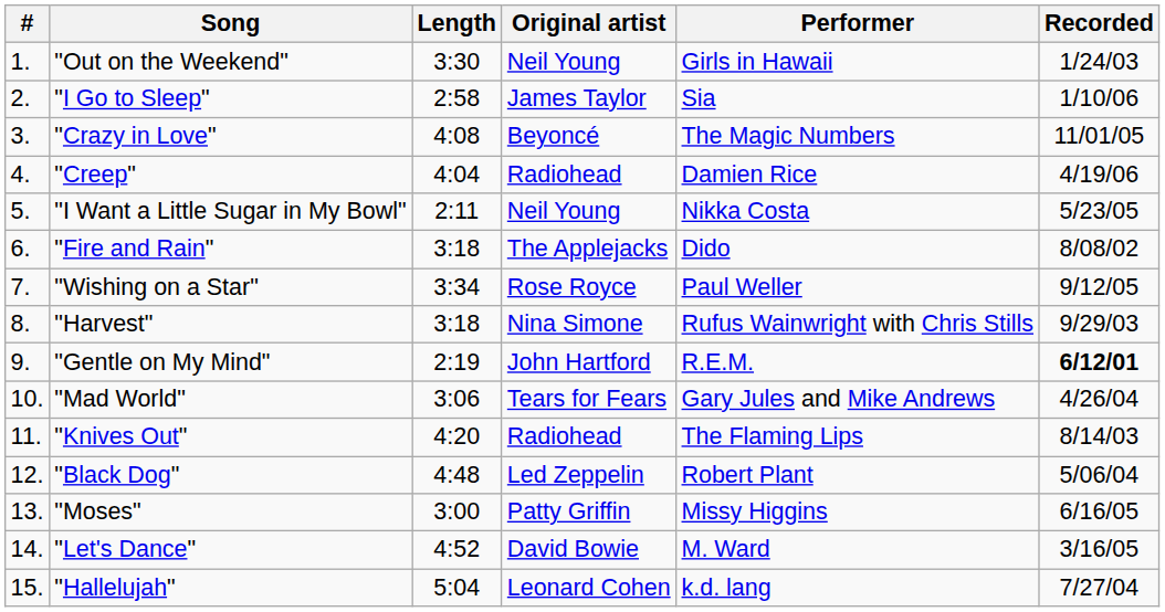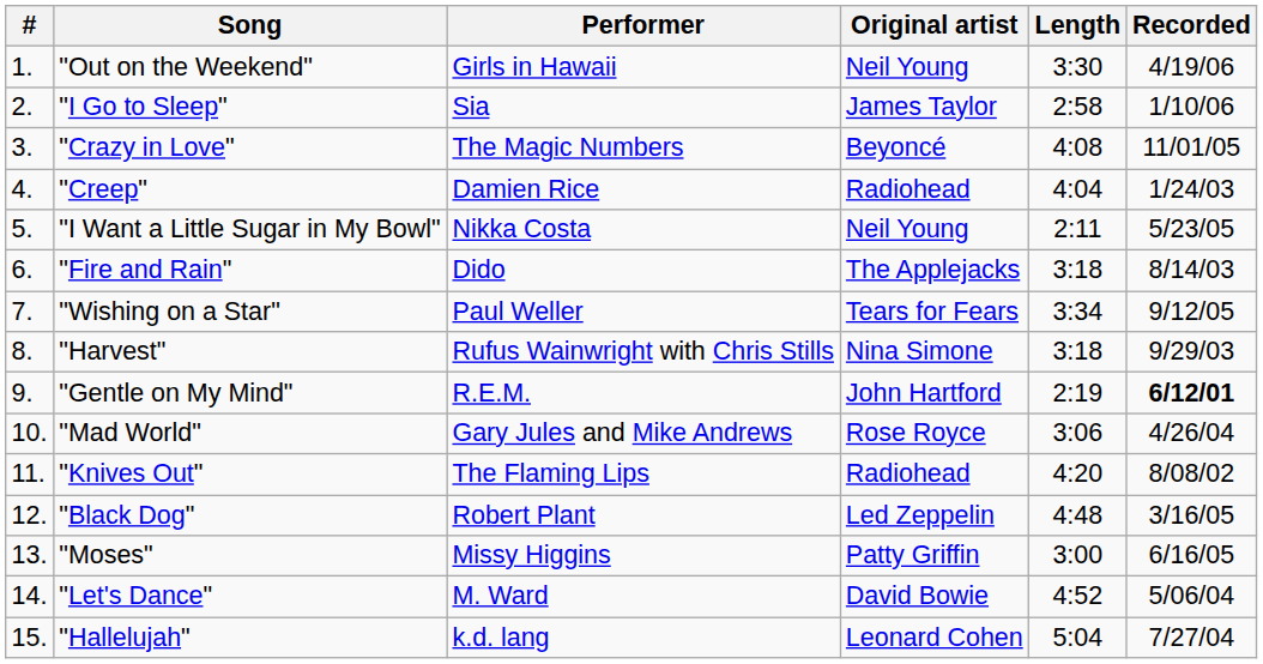 <table class="wikitable" border="1">
 <tr>
 <th>#</th>
 <th>Song</th>
+<th>Performer</th>
+<th>Original artist</th>
 <th>Length</th>
-<th>Original artist</th>
-<th>Performer</th>
 <th>Recorded<br></th>
 </tr>
 <tr>
 <td>1.</td>
 <td>"Out on the Weekend"</td>
+<td><a href='#'>Girls in Hawaii</a></td>
+<td><a href='#'>Neil Young</a></td>
 <td align="center">3:30</td>
-<td><a href='#'>Neil Young</a></td>
-<td><a href='#'>Girls in Hawaii</a></td>
-<td align="center">1/24/03</td>
+<td align="center">4/19/06</td>
 </tr>
 <tr>
 <td>2.</td>
 <td>"<a href='#'>I Go to Sleep</a>"</td>
+<td><a href='#'>Sia</a></td>
+<td><a href='#'>James Taylor</a></td>
 <td align="center">2:58</td>
-<td><a href='#'>James Taylor</a></td>
-<td><a href='#'>Sia</a></td>
 <td align="center">1/10/06</td>
 </tr>
 <tr>
 <td>3.</td>
 <td>"<a href='#'>Crazy in Love</a>"</td>
+<td><a href='#'>The Magic Numbers</a></td>
+<td><a href='#'>Beyoncé</a></td>
 <td align="center">4:08</td>
-<td><a href='#'>Beyoncé</a></td>
-<td><a href='#'>The Magic Numbers</a></td>
 <td align="center">11/01/05</td>
 </tr>
 <tr>
 <td>4.</td>
 <td>"<a href='#'>Creep</a>"</td>
+<td><a href='#'>Damien Rice</a></td>
+<td><a href='#'>Radiohead</a></td>
 <td align="center">4:04</td>
-<td><a href='#'>Radiohead</a></td>
-<td><a href='#'>Damien Rice</a></td>
-<td align="center">4/19/06</td>
+<td align="center">1/24/03</td>
 </tr>
 <tr>
 <td>5.</td>
 <td>"I Want a Little Sugar in My Bowl"</td>
+<td><a href='#'>Nikka Costa</a></td>
+<td><a href='#'>Neil Young</a></td>
 <td align="center">2:11</td>
-<td><a href='#'>Neil Young</a></td>
-<td><a href='#'>Nikka Costa</a></td>
 <td align="center">5/23/05</td>
 </tr>
 <tr>
 <td>6.</td>
 <td>"<a href='#'>Fire and Rain</a>"</td>
+<td><a href='#'>Dido</a></td>
+<td><a href='#'>The Applejacks</a></td>
 <td align="center">3:18</td>
-<td><a href='#'>The Applejacks</a></td>
-<td><a href='#'>Dido</a></td>
-<td align="center">8/08/02</td>
+<td align="center">8/14/03</td>
 </tr>
 <tr>
 <td>7.</td>
 <td>"Wishing on a Star"</td>
+<td><a href='#'>Paul Weller</a></td>
+<td><a href='#'>Tears for Fears</a></td>
 <td align="center">3:34</td>
-<td><a href='#'>Rose Royce</a></td>
-<td><a href='#'>Paul Weller</a></td>
 <td align="center">9/12/05</td>
 </tr>
 <tr>
 <td>8.</td>
 <td>"Harvest"</td>
+<td><a href='#'>Rufus Wainwright</a> with <a href='#'>Chris Stills</a></td>
+<td><a href='#'>Nina Simone</a></td>
 <td align="center">3:18</td>
-<td><a href='#'>Nina Simone</a></td>
-<td><a href='#'>Rufus Wainwright</a> with <a href='#'>Chris Stills</a></td>
 <td align="center">9/29/03</td>
 </tr>
 <tr>
 <td>9.</td>
 <td>"Gentle on My Mind"</td>
+<td><a href='#'>R.E.M.</a></td>
+<td><a href='#'>John Hartford</a></td>
 <td align="center">2:19</td>
-<td><a href='#'>John Hartford</a></td>
-<td><a href='#'>R.E.M.</a></td>
 <td align="center"><strong>6/12/01</strong></td>
 </tr>
 <tr>
 <td>10.</td>
 <td>"Mad World"</td>
+<td><a href='#'>Gary Jules</a> and <a href='#'>Mike Andrews</a></td>
+<td><a href='#'>Rose Royce</a></td>
 <td align="center">3:06</td>
-<td><a href='#'>Tears for Fears</a></td>
-<td><a href='#'>Gary Jules</a> and <a href='#'>Mike Andrews</a></td>
 <td align="center">4/26/04</td>
 </tr>
 <tr>
 <td>11.</td>
 <td>"<a href='#'>Knives Out</a>"</td>
+<td><a href='#'>The Flaming Lips</a></td>
+<td><a href='#'>Radiohead</a></td>
 <td align="center">4:20</td>
-<td><a href='#'>Radiohead</a></td>
-<td><a href='#'>The Flaming Lips</a></td>
-<td align="center">8/14/03</td>
+<td align="center">8/08/02</td>
 </tr>
 <tr>
 <td>12.</td>
 <td>"<a href='#'>Black Dog</a>"</td>
+<td><a href='#'>Robert Plant</a></td>
+<td><a href='#'>Led Zeppelin</a></td>
 <td align="center">4:48</td>
-<td><a href='#'>Led Zeppelin</a></td>
-<td><a href='#'>Robert Plant</a></td>
-<td align="center">5/06/04</td>
+<td align="center">3/16/05</td>
 </tr>
 <tr>
 <td>13.</td>
 <td>"Moses"</td>
+<td><a href='#'>Missy Higgins</a></td>
+<td><a href='#'>Patty Griffin</a></td>
 <td align="center">3:00</td>
-<td><a href='#'>Patty Griffin</a></td>
-<td><a href='#'>Missy Higgins</a></td>
 <td align="center">6/16/05</td>
 </tr>
 <tr>
 <td>14.</td>
 <td>"<a href='#'>Let's Dance</a>"</td>
+<td><a href='#'>M. Ward</a></td>
+<td><a href='#'>David Bowie</a></td>
 <td align="center">4:52</td>
-<td><a href='#'>David Bowie</a></td>
-<td><a href='#'>M. Ward</a></td>
-<td align="center">3/16/05</td>
+<td align="center">5/06/04</td>
 </tr>
 <tr>
 <td>15.</td>
 <td>"<a href='#'>Hallelujah</a>"</td>
+<td><a href='#'>k.d. lang</a></td>
+<td><a href='#'>Leonard Cohen</a></td>
 <td align="center">5:04</td>
-<td><a href='#'>Leonard Cohen</a></td>
-<td><a href='#'>k.d. lang</a></td>
 <td align="center">7/27/04</td>
 </tr>
 </table>
